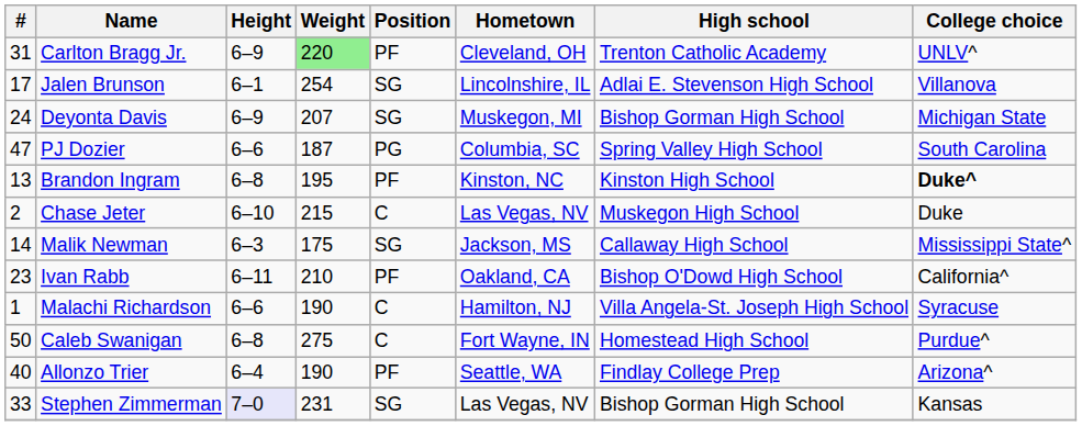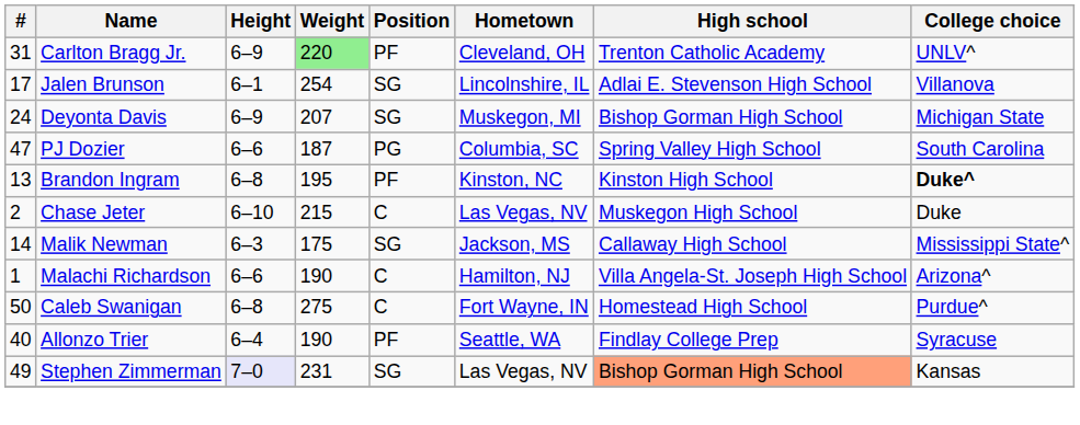 <table class="wikitable sortable" style="font-size: 75%" style="width: 75%">
 <tr>
 <th>#</th>
 <th>Name</th>
 <th>Height</th>
 <th>Weight</th>
 <th>Position</th>
 <th>Hometown</th>
 <th>High school</th>
 <th>College choice</th>
 </tr>
 <tr>
 <td>31</td>
 <td><a href='#'>Carlton Bragg Jr.</a></td>
 <td>6–9</td>
 <td style="background: lightgreen;">220</td>
 <td>PF</td>
 <td><a href='#'>Cleveland, OH</a></td>
 <td><a href='#'>Trenton Catholic Academy</a></td>
 <td><a href='#'>UNLV</a>^</td>
 </tr>
 <tr>
 <td>17</td>
 <td><a href='#'>Jalen Brunson</a></td>
 <td>6–1</td>
 <td>254</td>
 <td>SG</td>
 <td><a href='#'>Lincolnshire, IL</a></td>
 <td><a href='#'>Adlai E. Stevenson High School</a></td>
 <td><a href='#'>Villanova</a></td>
 </tr>
 <tr>
 <td>24</td>
 <td><a href='#'>Deyonta Davis</a></td>
 <td>6–9</td>
 <td>207</td>
 <td>SG</td>
 <td><a href='#'>Muskegon, MI</a></td>
 <td><a href='#'>Bishop Gorman High School</a></td>
 <td><a href='#'>Michigan State</a></td>
 </tr>
 <tr>
 <td>47</td>
 <td><a href='#'>PJ Dozier</a></td>
 <td>6–6</td>
 <td>187</td>
 <td>PG</td>
 <td><a href='#'>Columbia, SC</a></td>
 <td><a href='#'>Spring Valley High School</a></td>
 <td><a href='#'>South Carolina</a></td>
 </tr>
 <tr>
 <td>13</td>
 <td><a href='#'>Brandon Ingram</a></td>
 <td>6–8</td>
 <td>195</td>
 <td>PF</td>
 <td><a href='#'>Kinston, NC</a></td>
 <td><a href='#'>Kinston High School</a></td>
 <td><strong>Duke^</strong></td>
 </tr>
 <tr>
 <td>2</td>
 <td><a href='#'>Chase Jeter</a></td>
 <td>6–10</td>
 <td>215</td>
 <td>C</td>
 <td><a href='#'>Las Vegas, NV</a></td>
 <td><a href='#'>Muskegon High School</a></td>
 <td>Duke</td>
 </tr>
 <tr>
 <td>14</td>
 <td><a href='#'>Malik Newman</a></td>
 <td>6–3</td>
 <td>175</td>
 <td>SG</td>
 <td><a href='#'>Jackson, MS</a></td>
 <td><a href='#'>Callaway High School</a></td>
 <td><a href='#'>Mississippi State</a>^</td>
 </tr>
 <tr>
-<td>23</td>
-<td><a href='#'>Ivan Rabb</a></td>
-<td>6–11</td>
-<td>210</td>
-<td>PF</td>
-<td><a href='#'>Oakland, CA</a></td>
-<td><a href='#'>Bishop O'Dowd High School</a></td>
-<td>California^</td>
-</tr>
-<tr>
 <td>1</td>
 <td><a href='#'>Malachi Richardson</a></td>
 <td>6–6</td>
 <td>190</td>
 <td>C</td>
 <td><a href='#'>Hamilton, NJ</a></td>
 <td><a href='#'>Villa Angela-St. Joseph High School</a></td>
-<td><a href='#'>Syracuse</a></td>
+<td><a href='#'>Arizona</a>^</td>
 </tr>
 <tr>
 <td>50</td>
 <td><a href='#'>Caleb Swanigan</a></td>
 <td>6–8</td>
 <td>275</td>
 <td>C</td>
 <td><a href='#'>Fort Wayne, IN</a></td>
 <td><a href='#'>Homestead High School</a></td>
 <td><a href='#'>Purdue</a>^</td>
 </tr>
 <tr>
 <td>40</td>
 <td><a href='#'>Allonzo Trier</a></td>
 <td>6–4</td>
 <td>190</td>
 <td>PF</td>
 <td><a href='#'>Seattle, WA</a></td>
 <td><a href='#'>Findlay College Prep</a></td>
-<td><a href='#'>Arizona</a>^</td>
+<td><a href='#'>Syracuse</a></td>
 </tr>
 <tr>
-<td>33</td>
+<td>49</td>
 <td><a href='#'>Stephen Zimmerman</a></td>
 <td style="background: lavender;">7–0</td>
 <td>231</td>
 <td>SG</td>
 <td>Las Vegas, NV</td>
-<td>Bishop Gorman High School</td>
+<td style="background: lightsalmon;">Bishop Gorman High School</td>
 <td>Kansas</td>
 </tr>
 <tr>
 </tr>
 </table>
